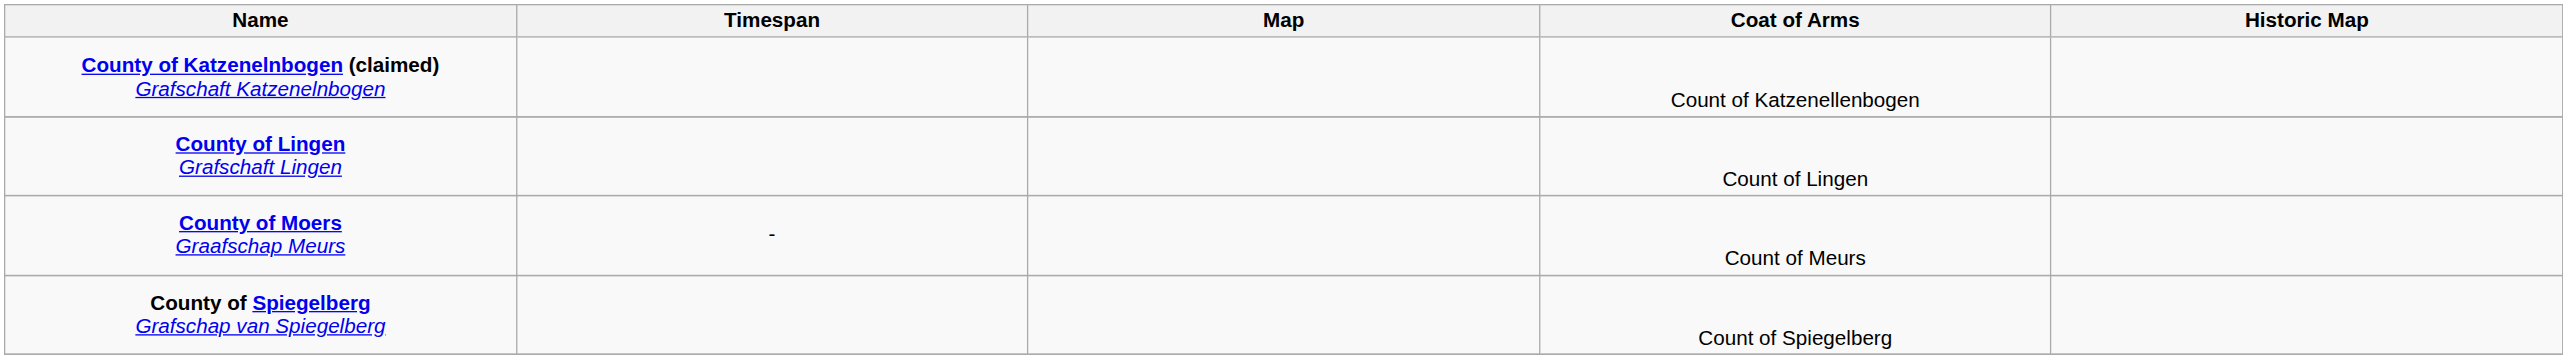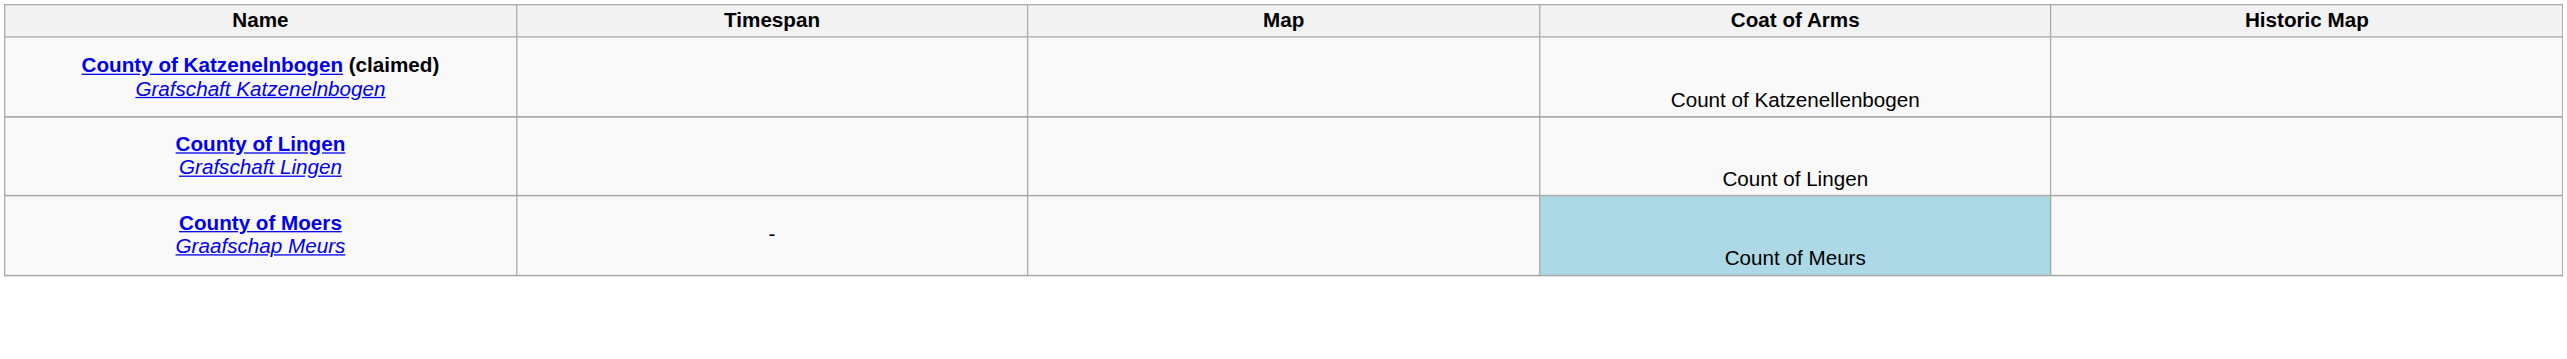 <table class="wikitable" style="text-align:center; width:100%">
 <tr>
 <th width=20%>Name</th>
 <th width=20%>Timespan</th>
 <th width=20%>Map</th>
 <th width=20%>Coat of Arms</th>
 <th width=20%>Historic Map</th>
 </tr>
 <tr>
 <td><strong><a href='#'>County of Katzenelnbogen</a> (claimed)</strong><br><em><a href='#'>Grafschaft Katzenelnbogen</a></em></td>
 <td></td>
 <td></td>
 <td><br><br>Count of Katzenellenbogen</td>
 <td></td>
 </tr>
 <tr>
 </tr>
 <tr>
 <td><strong><a href='#'>County of Lingen</a></strong><br><em><a href='#'>Grafschaft Lingen</a></em></td>
 <td></td>
 <td></td>
 <td><br><br>Count of Lingen</td>
 <td></td>
 </tr>
 <tr>
 </tr>
 <tr>
 <td><strong><a href='#'>County of Moers</a></strong><br><em><a href='#'>Graafschap Meurs</a></em></td>
 <td>- </td>
 <td></td>
-<td><br><br>Count of Meurs</td>
+<td style="background: lightblue;"><br><br>Count of Meurs</td>
 <td></td>
 </tr>
 <tr>
 </tr>
 <tr>
-<td><strong>County of <a href='#'>Spiegelberg</a></strong><br><em><a href='#'>Grafschap van Spiegelberg</a></em></td>
-<td></td>
-<td></td>
-<td><br><br>Count of Spiegelberg</td>
-<td></td>
-</tr>
-<tr>
 </tr>
 </table>
